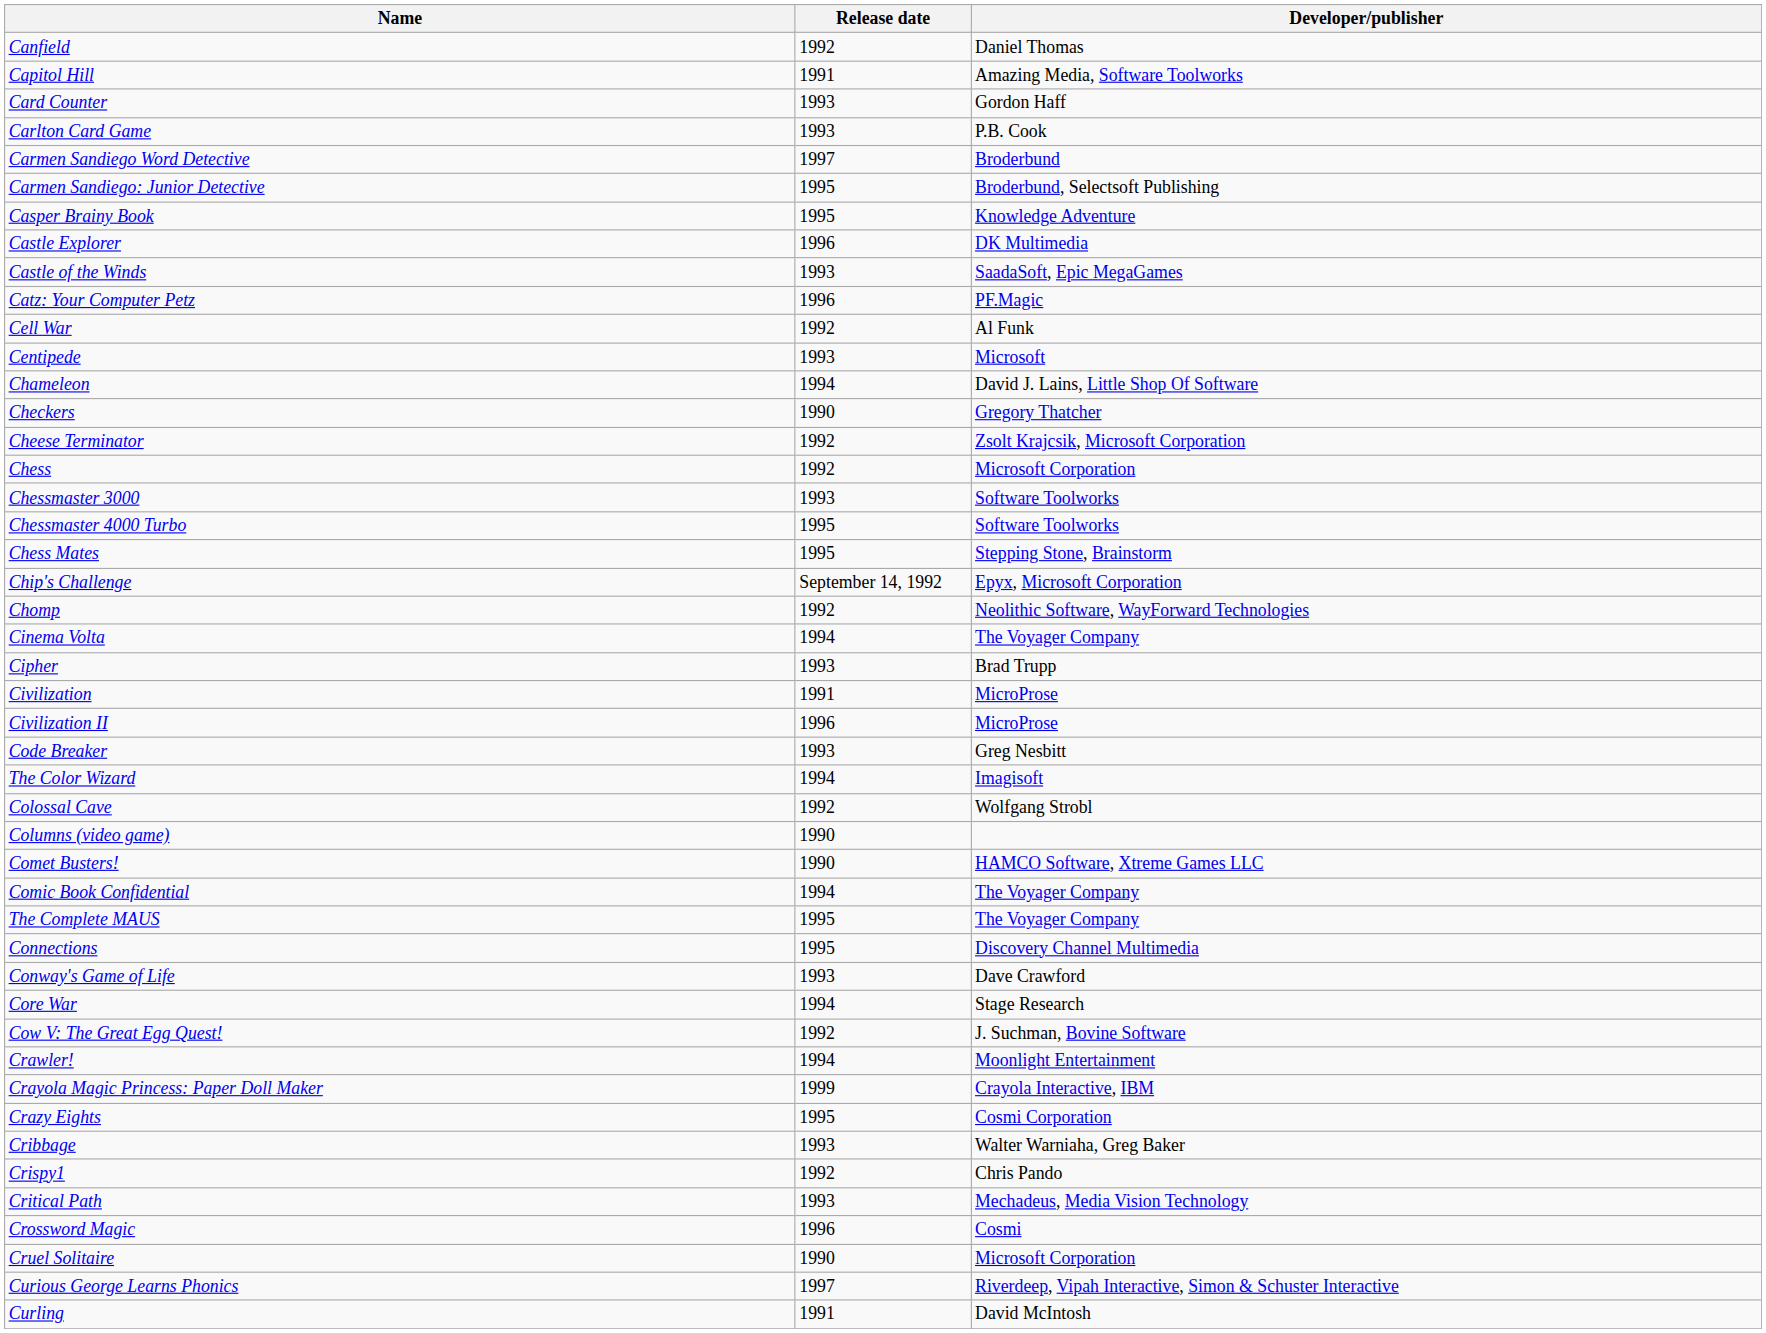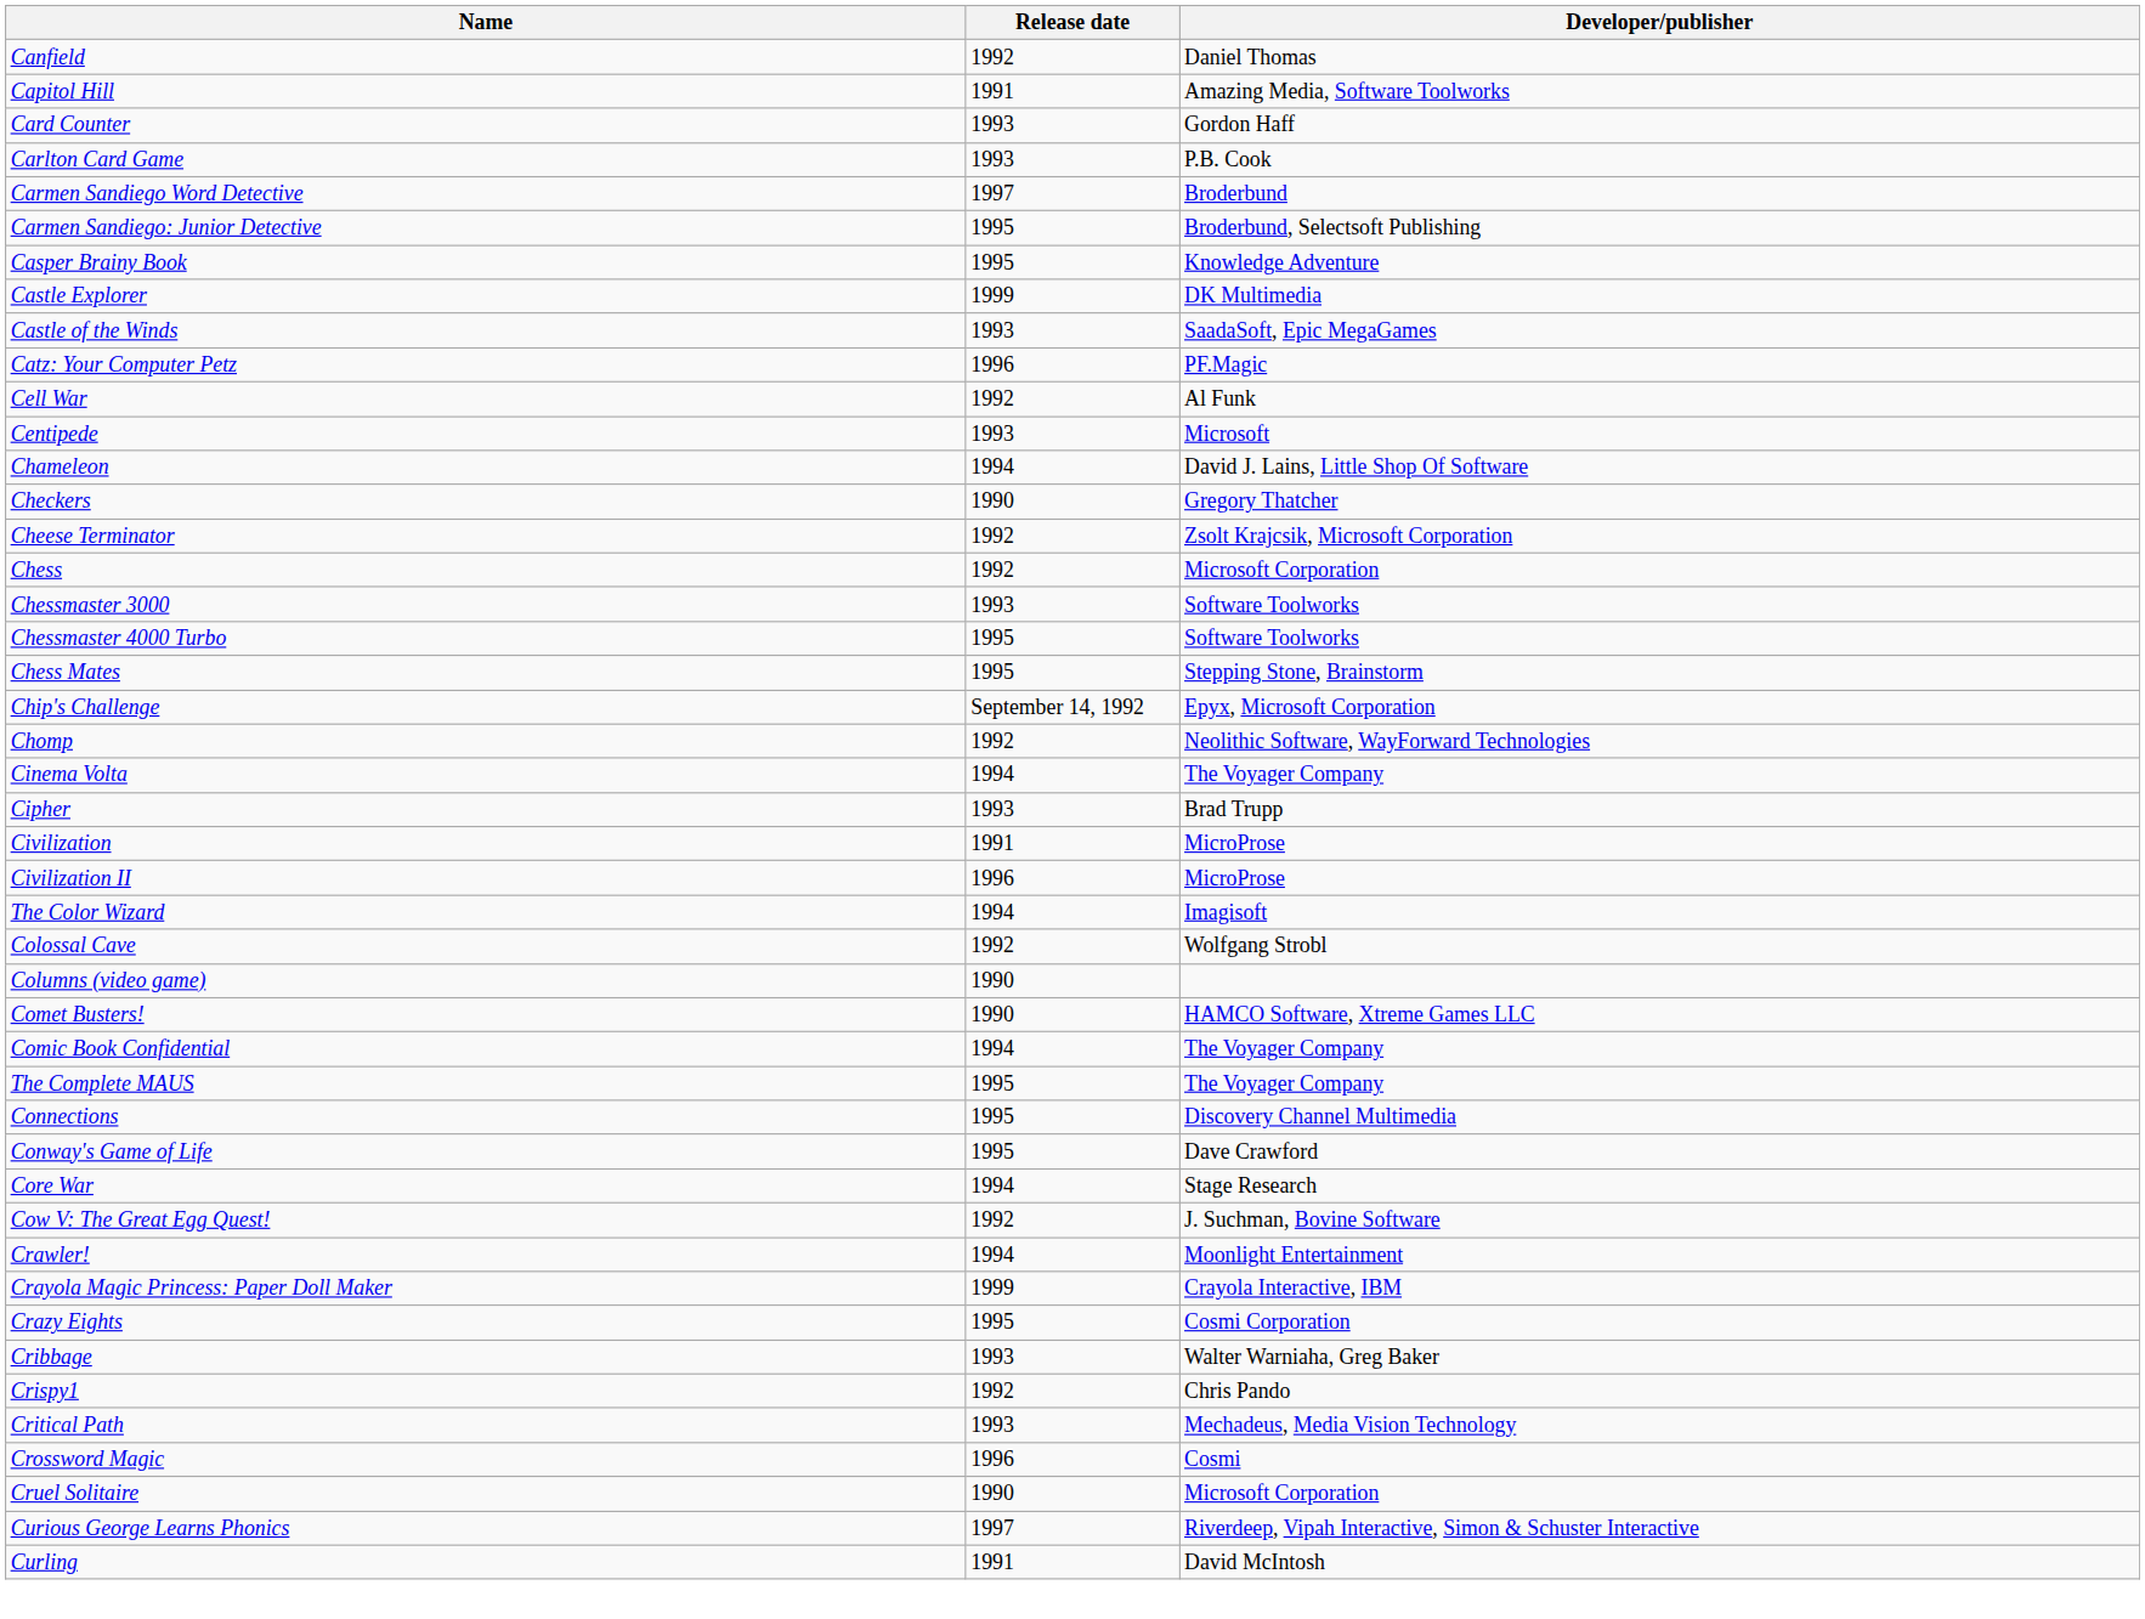 <table class="wikitable sortable" style="width:100%;">
 <tr>
 <th style="width:45%;">Name</th>
 <th style="width:10%;">Release date</th>
 <th style="width:45%;">Developer/publisher</th>
 </tr>
 <tr>
 <td><em><a href='#'>Canfield</a></em></td>
 <td>1992</td>
 <td>Daniel Thomas</td>
 </tr>
 <tr>
 <td><em><a href='#'>Capitol Hill</a></em></td>
 <td>1991</td>
 <td>Amazing Media, <a href='#'>Software Toolworks</a></td>
 </tr>
 <tr>
 <td><em><a href='#'>Card Counter</a></em></td>
 <td>1993</td>
 <td>Gordon Haff</td>
 </tr>
 <tr>
 <td><em><a href='#'>Carlton Card Game</a></em></td>
 <td>1993</td>
 <td>P.B. Cook</td>
 </tr>
 <tr>
 <td><em><a href='#'>Carmen Sandiego Word Detective</a></em></td>
 <td>1997</td>
 <td><a href='#'>Broderbund</a></td>
 </tr>
 <tr>
 <td><em><a href='#'>Carmen Sandiego: Junior Detective</a></em></td>
 <td>1995</td>
 <td><a href='#'>Broderbund</a>, Selectsoft Publishing</td>
 </tr>
 <tr>
 <td><em><a href='#'>Casper Brainy Book</a></em></td>
 <td>1995</td>
 <td><a href='#'>Knowledge Adventure</a></td>
 </tr>
 <tr>
 <td><em><a href='#'>Castle Explorer</a></em></td>
-<td>1996</td>
+<td>1999</td>
 <td><a href='#'>DK Multimedia</a></td>
 </tr>
 <tr>
 <td><em><a href='#'>Castle of the Winds</a></em></td>
 <td>1993</td>
 <td><a href='#'>SaadaSoft</a>, <a href='#'>Epic MegaGames</a></td>
 </tr>
 <tr>
 <td><em><a href='#'>Catz: Your Computer Petz</a></em></td>
 <td>1996</td>
 <td><a href='#'>PF.Magic</a></td>
 </tr>
 <tr>
 <td><em><a href='#'>Cell War</a></em></td>
 <td>1992</td>
 <td>Al Funk</td>
 </tr>
 <tr>
 <td><em><a href='#'>Centipede</a></em></td>
 <td>1993</td>
 <td><a href='#'>Microsoft</a></td>
 </tr>
 <tr>
 <td><em><a href='#'>Chameleon</a></em></td>
 <td>1994</td>
 <td>David J. Lains, <a href='#'>Little Shop Of Software</a></td>
 </tr>
 <tr>
 <td><em><a href='#'>Checkers</a></em></td>
 <td>1990</td>
 <td><a href='#'>Gregory Thatcher</a></td>
 </tr>
 <tr>
 <td><em><a href='#'>Cheese Terminator</a></em></td>
 <td>1992</td>
 <td><a href='#'>Zsolt Krajcsik</a>, <a href='#'>Microsoft Corporation</a></td>
 </tr>
 <tr>
 <td><em><a href='#'>Chess</a></em></td>
 <td>1992</td>
 <td><a href='#'>Microsoft Corporation</a></td>
 </tr>
 <tr>
 <td><em><a href='#'>Chessmaster 3000</a></em></td>
 <td>1993</td>
 <td><a href='#'>Software Toolworks</a></td>
 </tr>
 <tr>
 <td><em><a href='#'>Chessmaster 4000 Turbo</a></em></td>
 <td>1995</td>
 <td><a href='#'>Software Toolworks</a></td>
 </tr>
 <tr>
 <td><em><a href='#'>Chess Mates</a></em></td>
 <td>1995</td>
 <td><a href='#'>Stepping Stone</a>, <a href='#'>Brainstorm</a></td>
 </tr>
 <tr>
 <td><em><a href='#'>Chip's Challenge</a></em></td>
 <td>September 14, 1992</td>
 <td><a href='#'>Epyx</a>, <a href='#'>Microsoft Corporation</a></td>
 </tr>
 <tr>
 <td><em><a href='#'>Chomp</a></em></td>
 <td>1992</td>
 <td><a href='#'>Neolithic Software</a>, <a href='#'>WayForward Technologies</a></td>
 </tr>
 <tr>
 <td><em><a href='#'>Cinema Volta</a></em></td>
 <td>1994</td>
 <td><a href='#'>The Voyager Company</a></td>
 </tr>
 <tr>
 <td><em><a href='#'>Cipher</a></em></td>
 <td>1993</td>
 <td>Brad Trupp</td>
 </tr>
 <tr>
 <td><em><a href='#'>Civilization</a></em></td>
 <td>1991</td>
 <td><a href='#'>MicroProse</a></td>
 </tr>
 <tr>
 <td><em><a href='#'>Civilization II</a></em></td>
 <td>1996</td>
 <td><a href='#'>MicroProse</a></td>
 </tr>
 <tr>
-<td><em><a href='#'>Code Breaker</a></em></td>
-<td>1993</td>
-<td>Greg Nesbitt</td>
-</tr>
-<tr>
 <td><em><a href='#'>The Color Wizard</a></em></td>
 <td>1994</td>
 <td><a href='#'>Imagisoft</a></td>
 </tr>
 <tr>
 <td><em><a href='#'>Colossal Cave</a></em></td>
 <td>1992</td>
 <td>Wolfgang Strobl</td>
 </tr>
 <tr>
 <td><em><a href='#'>Columns (video game)</a></em></td>
 <td>1990</td>
 <td></td>
 </tr>
 <tr>
 <td><em><a href='#'>Comet Busters!</a></em></td>
 <td>1990</td>
 <td><a href='#'>HAMCO Software</a>, <a href='#'>Xtreme Games LLC</a></td>
 </tr>
 <tr>
 <td><em><a href='#'>Comic Book Confidential</a></em></td>
 <td>1994</td>
 <td><a href='#'>The Voyager Company</a></td>
 </tr>
 <tr>
 <td><em><a href='#'>The Complete MAUS</a></em></td>
 <td>1995</td>
 <td><a href='#'>The Voyager Company</a></td>
 </tr>
 <tr>
 <td><em><a href='#'>Connections</a></em></td>
 <td>1995</td>
 <td><a href='#'>Discovery Channel Multimedia</a></td>
 </tr>
 <tr>
 <td><em><a href='#'>Conway's Game of Life</a></em></td>
-<td>1993</td>
+<td>1995</td>
 <td>Dave Crawford</td>
 </tr>
 <tr>
 <td><em><a href='#'>Core War</a></em></td>
 <td>1994</td>
 <td>Stage Research</td>
 </tr>
 <tr>
 <td><em><a href='#'>Cow V: The Great Egg Quest!</a></em></td>
 <td>1992</td>
 <td>J. Suchman, <a href='#'>Bovine Software</a></td>
 </tr>
 <tr>
 <td><em><a href='#'>Crawler!</a></em></td>
 <td>1994</td>
 <td><a href='#'>Moonlight Entertainment</a></td>
 </tr>
 <tr>
 <td><em><a href='#'>Crayola Magic Princess: Paper Doll Maker</a></em></td>
 <td>1999</td>
 <td><a href='#'>Crayola Interactive</a>, <a href='#'>IBM</a></td>
 </tr>
 <tr>
 <td><em><a href='#'>Crazy Eights</a></em></td>
 <td>1995</td>
 <td><a href='#'>Cosmi Corporation</a></td>
 </tr>
 <tr>
 <td><em><a href='#'>Cribbage</a></em></td>
 <td>1993</td>
 <td>Walter Warniaha, Greg Baker</td>
 </tr>
 <tr>
 <td><em><a href='#'>Crispy1</a></em></td>
 <td>1992</td>
 <td>Chris Pando</td>
 </tr>
 <tr>
 <td><em><a href='#'>Critical Path</a></em></td>
 <td>1993</td>
 <td><a href='#'>Mechadeus</a>, <a href='#'>Media Vision Technology</a></td>
 </tr>
 <tr>
 <td><em><a href='#'>Crossword Magic</a></em></td>
 <td>1996</td>
 <td><a href='#'>Cosmi</a></td>
 </tr>
 <tr>
 <td><em><a href='#'>Cruel Solitaire</a></em></td>
 <td>1990</td>
 <td><a href='#'>Microsoft Corporation</a></td>
 </tr>
 <tr>
 <td><em><a href='#'>Curious George Learns Phonics</a></em></td>
 <td>1997</td>
 <td><a href='#'>Riverdeep</a>, <a href='#'>Vipah Interactive</a>, <a href='#'>Simon & Schuster Interactive</a></td>
 </tr>
 <tr>
 <td><em><a href='#'>Curling</a></em></td>
 <td>1991</td>
 <td>David McIntosh</td>
 </tr>
 </table>
